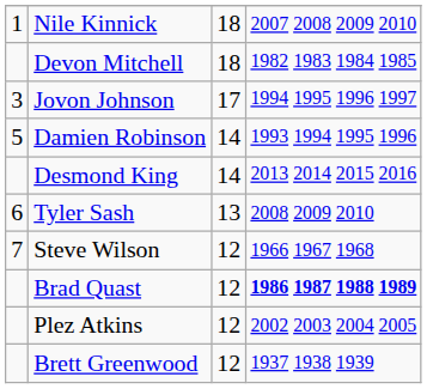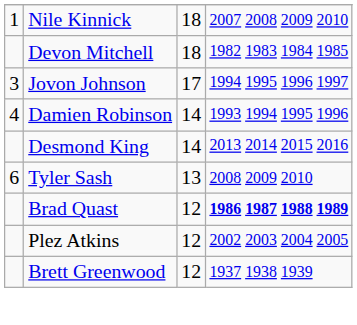 <table class="wikitable">
 <tr>
 </tr>
 <tr>
 <td>1</td>
 <td><a href='#'>Nile Kinnick</a></td>
 <td>18</td>
 <td style="font-size:80%;"><a href='#'>2007</a> <a href='#'>2008</a> <a href='#'>2009</a> <a href='#'>2010</a><br></td>
 </tr>
 <tr>
 <td></td>
 <td><a href='#'>Devon Mitchell</a></td>
 <td>18</td>
 <td style="font-size:80%;"><a href='#'>1982</a> <a href='#'>1983</a> <a href='#'>1984</a> <a href='#'>1985</a></td>
 </tr>
 <tr>
 <td>3</td>
 <td><a href='#'>Jovon Johnson</a></td>
 <td>17</td>
 <td style="font-size:80%;"><a href='#'>1994</a> <a href='#'>1995</a> <a href='#'>1996</a> <a href='#'>1997</a></td>
 </tr>
 <tr>
-<td>5</td>
+<td>4</td>
 <td><a href='#'>Damien Robinson</a></td>
 <td>14</td>
 <td style="font-size:80%;"><a href='#'>1993</a> <a href='#'>1994</a> <a href='#'>1995</a> <a href='#'>1996</a></td>
 </tr>
 <tr>
 <td></td>
 <td><a href='#'>Desmond King</a></td>
 <td>14</td>
 <td style="font-size:80%;"><a href='#'>2013</a> <a href='#'>2014</a> <a href='#'>2015</a> <a href='#'>2016</a></td>
 </tr>
 <tr>
 <td>6</td>
 <td><a href='#'>Tyler Sash</a></td>
 <td>13</td>
 <td style="font-size:80%;"><a href='#'>2008</a> <a href='#'>2009</a> <a href='#'>2010</a></td>
-</tr>
-<tr>
-<td>7</td>
-<td>Steve Wilson</td>
-<td>12</td>
-<td style="font-size:80%;"><a href='#'>1966</a> <a href='#'>1967</a> <a href='#'>1968</a></td>
 </tr>
 <tr>
 <td></td>
 <td><a href='#'>Brad Quast</a></td>
 <td>12</td>
 <td style="font-size:80%;"><strong><a href='#'>1986</a> <a href='#'>1987</a> <a href='#'>1988</a> <a href='#'>1989</a></strong></td>
 </tr>
 <tr>
 <td></td>
 <td>Plez Atkins</td>
 <td>12</td>
 <td style="font-size:80%;"><a href='#'>2002</a> <a href='#'>2003</a> <a href='#'>2004</a> <a href='#'>2005</a></td>
 </tr>
 <tr>
 <td></td>
 <td><a href='#'>Brett Greenwood</a></td>
 <td>12</td>
 <td style="font-size:80%;"><a href='#'>1937</a> <a href='#'>1938</a> <a href='#'>1939</a></td>
 </tr>
 </table>
